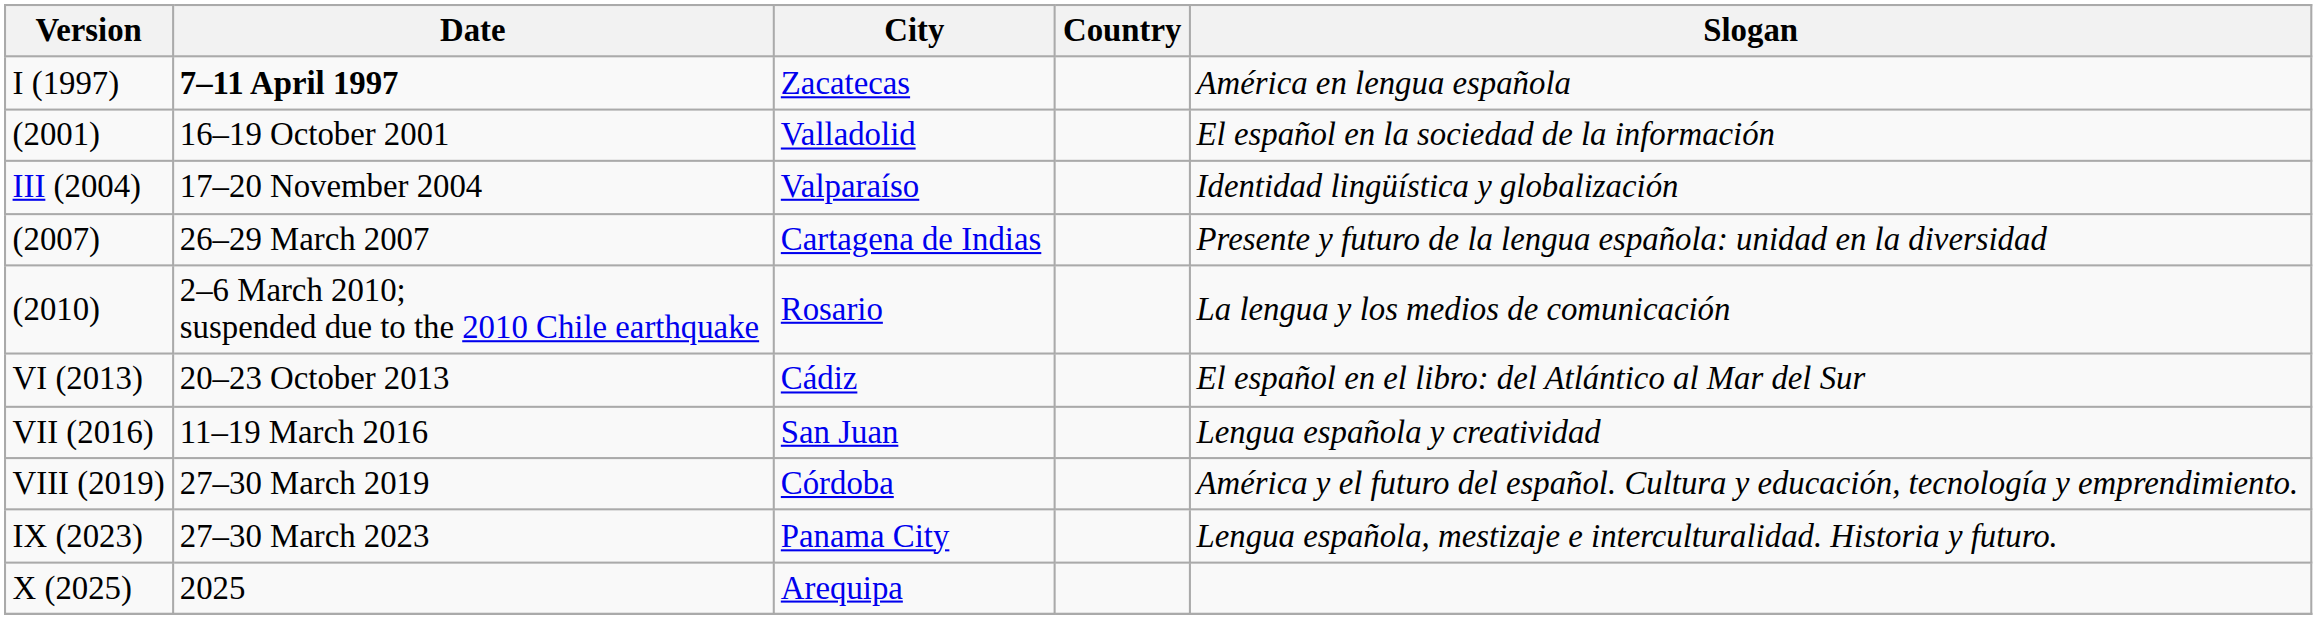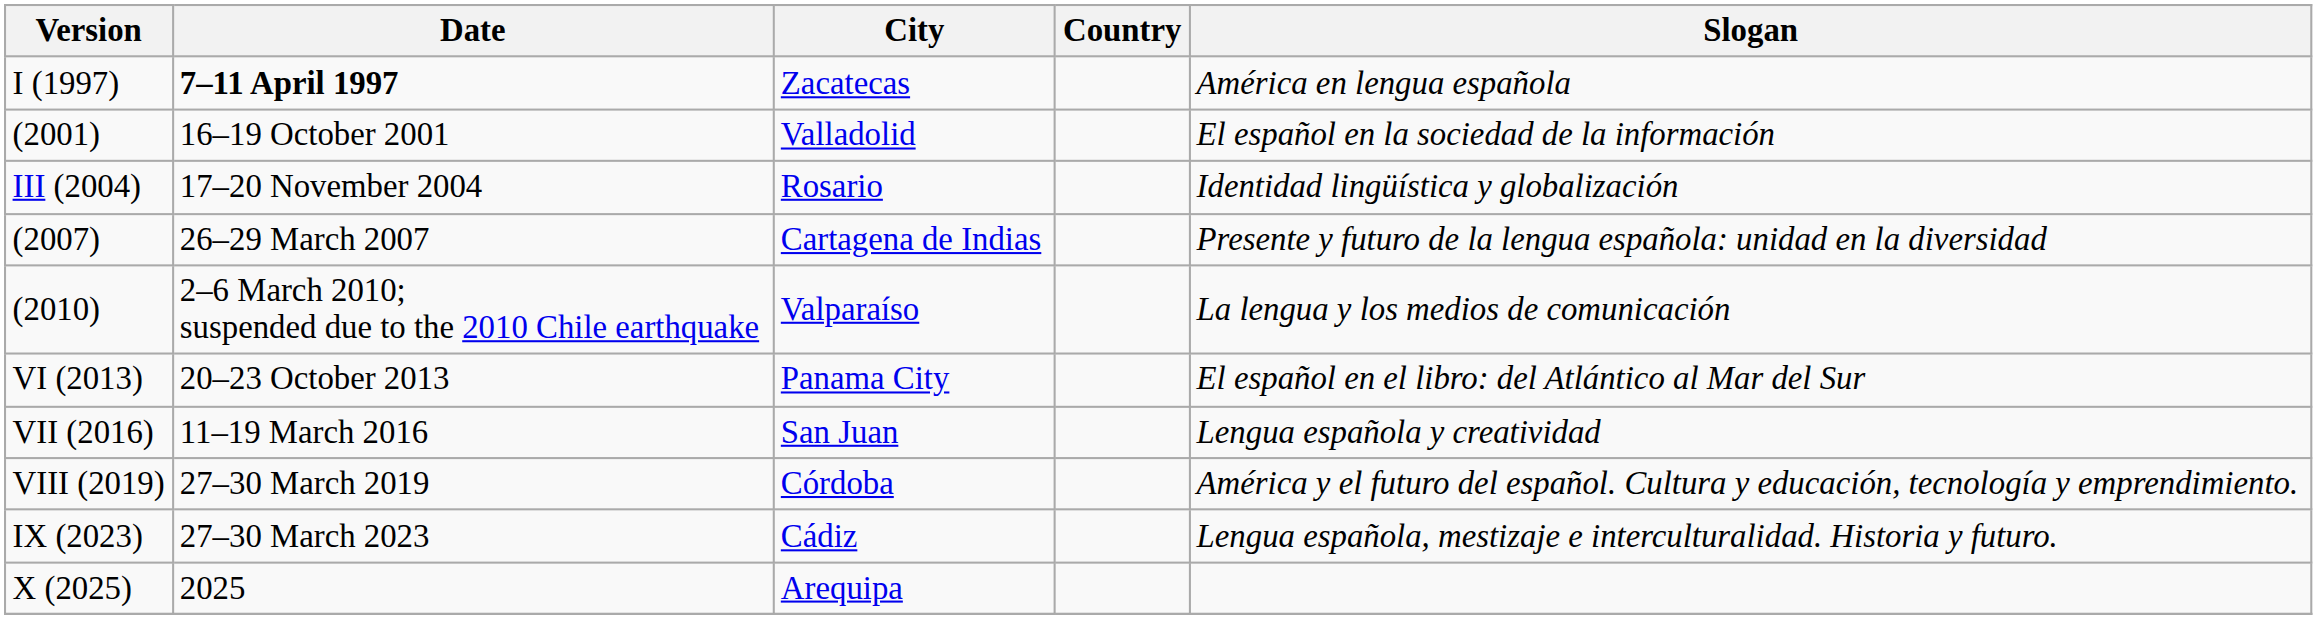 <table class="wikitable" border="1">
 <tr>
 <th>Version</th>
 <th>Date</th>
 <th>City</th>
 <th>Country</th>
 <th>Slogan</th>
 </tr>
 <tr>
 <td>I (1997)</td>
 <td><strong>7–11 April 1997</strong></td>
 <td><a href='#'>Zacatecas</a> </td>
 <td></td>
 <td><em>América en lengua española</em> </td>
 </tr>
 <tr>
 <td> (2001)</td>
 <td>16–19 October 2001</td>
 <td><a href='#'>Valladolid</a> </td>
 <td></td>
 <td><em>El español en la sociedad de la información</em> </td>
 </tr>
 <tr>
 <td><a href='#'>III</a> (2004)</td>
 <td>17–20 November 2004</td>
-<td><a href='#'>Valparaíso</a> </td>
+<td><a href='#'>Rosario</a> </td>
 <td></td>
 <td><em>Identidad lingüística y globalización</em> </td>
 </tr>
 <tr>
 <td> (2007)</td>
 <td>26–29 March 2007</td>
 <td><a href='#'>Cartagena de Indias</a> </td>
 <td></td>
 <td><em>Presente y futuro de la lengua española: unidad en la diversidad</em> </td>
 </tr>
 <tr>
 <td> (2010)</td>
 <td>2–6 March 2010;<br> suspended due to the <a href='#'>2010 Chile earthquake</a> </td>
-<td><a href='#'>Rosario</a> </td>
+<td><a href='#'>Valparaíso</a> </td>
 <td></td>
 <td><em>La lengua y los medios de comunicación</em> </td>
 </tr>
 <tr>
 <td>VI (2013)</td>
 <td>20–23 October 2013</td>
-<td><a href='#'>Cádiz</a> </td>
+<td><a href='#'>Panama City</a> </td>
 <td></td>
 <td><em>El español en el libro: del Atlántico al Mar del Sur</em> </td>
 </tr>
 <tr>
 <td>VII (2016)</td>
 <td>11–19 March 2016</td>
 <td><a href='#'>San Juan</a> </td>
 <td></td>
 <td><em>Lengua española y creatividad</em> </td>
 </tr>
 <tr>
 <td>VIII (2019)</td>
 <td>27–30 March 2019</td>
 <td><a href='#'>Córdoba</a> </td>
 <td></td>
 <td><em>América y el futuro del español. Cultura y educación, tecnología y emprendimiento.</em> </td>
 </tr>
 <tr>
 <td>IX (2023)</td>
 <td>27–30 March 2023</td>
-<td><a href='#'>Panama City</a> </td>
+<td><a href='#'>Cádiz</a> </td>
 <td></td>
 <td><em>Lengua española, mestizaje e interculturalidad. Historia y futuro.</em> </td>
 </tr>
 <tr>
 <td>X (2025)</td>
 <td>2025</td>
 <td><a href='#'>Arequipa</a> </td>
 <td></td>
 <td></td>
 </tr>
 <tr>
 </tr>
 </table>
